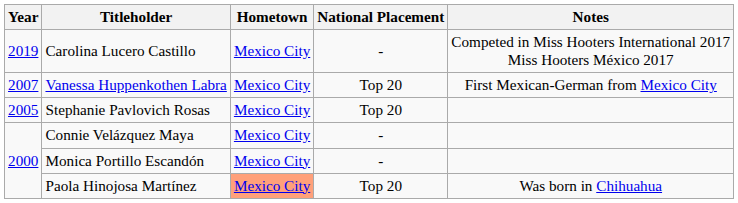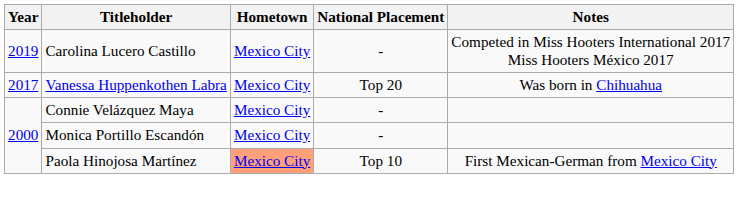 <table class="wikitable sortable" style="font-size:95%;">
 <tr>
 <th>Year</th>
 <th>Titleholder</th>
 <th>Hometown</th>
 <th>National Placement</th>
 <th>Notes</th>
 </tr>
 <tr>
 <td align="center"><a href='#'>2019</a></td>
 <td>Carolina Lucero Castillo</td>
 <td align="center"><a href='#'>Mexico City</a></td>
 <td align="center">-</td>
 <td align="center">Competed in Miss Hooters International 2017<br>Miss Hooters México 2017</td>
 </tr>
 <tr>
-<td align="center"><a href='#'>2007</a></td>
+<td align="center"><a href='#'>2017</a></td>
 <td><a href='#'>Vanessa Huppenkothen Labra</a></td>
 <td align="center"><a href='#'>Mexico City</a></td>
 <td align="center">Top 20</td>
-<td align="center">First Mexican-German from <a href='#'>Mexico City</a></td>
-</tr>
-<tr>
-<td align="center"><a href='#'>2005</a></td>
-<td>Stephanie Pavlovich Rosas</td>
-<td align="center"><a href='#'>Mexico City</a></td>
-<td align="center">Top 20</td>
-<td></td>
+<td align="center">Was born in <a href='#'>Chihuahua</a></td>
 </tr>
 <tr>
 <td rowspan=3 align="center"><a href='#'>2000</a></td>
 <td>Connie Velázquez Maya</td>
 <td align="center"><a href='#'>Mexico City</a></td>
 <td align="center">-</td>
 <td></td>
 </tr>
 <tr>
 <td>Monica Portillo Escandón</td>
 <td align="center"><a href='#'>Mexico City</a></td>
 <td align="center">-</td>
 <td></td>
 </tr>
 <tr>
 <td>Paola Hinojosa Martínez</td>
 <td align="center" style="background: lightsalmon;"><a href='#'>Mexico City</a></td>
-<td align="center">Top 20</td>
-<td align="center">Was born in <a href='#'>Chihuahua</a></td>
+<td align="center">Top 10</td>
+<td align="center">First Mexican-German from <a href='#'>Mexico City</a></td>
 </tr>
 </table>
